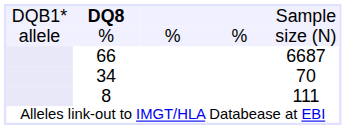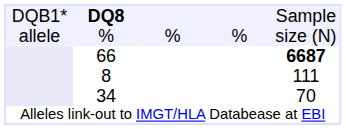 <table border="0" align="left" cellspacing="0" cellpadding="0" style="text-align:center; background:#ffffff; margin-right: 2em; border:2px #e0e0ff solid;">
 <tr style="text-align:center;background:#f0f0ff">
 <td style="width:60px">DQB1*</td>
 <td style="width:60px"><strong>DQ8</strong></td>
 <td style="width:60px"></td>
 <td style="width:60px"></td>
 <td style="width:60px">Sample</td>
 </tr>
 <tr style="text-align:center;background:#f0f0ff">
 <td>allele</td>
 <td>%</td>
 <td>%</td>
 <td>%</td>
 <td>size (N)</td>
 </tr>
 <tr style="text-align:center">
 <td style="background:#e8e8f8"></td>
 <td>66</td>
 <td></td>
 <td></td>
-<td>6687</td>
+<td><strong>6687</strong></td>
+</tr>
+<tr style="text-align:center">
+<td style="background:#e8e8f8"></td>
+<td>8</td>
+<td></td>
+<td></td>
+<td>111</td>
 </tr>
 <tr style="text-align:center">
 <td style="background:#e8e8f8"></td>
 <td>34</td>
 <td></td>
 <td></td>
 <td>70</td>
 </tr>
-<tr style="text-align:center">
-<td style="background:#e8e8f8"></td>
-<td>8</td>
-<td></td>
-<td></td>
-<td>111</td>
-</tr>
 <tr>
 <td colspan = 5 style="font-size:smaller"></td>
 </tr>
 <tr>
 <td colspan = 5 style="font-size:smaller">Alleles link-out to <a href='#'>IMGT/HLA</a> Databease at <a href='#'>EBI</a></td>
 </tr>
 </table>
